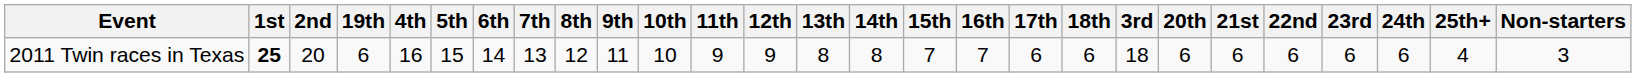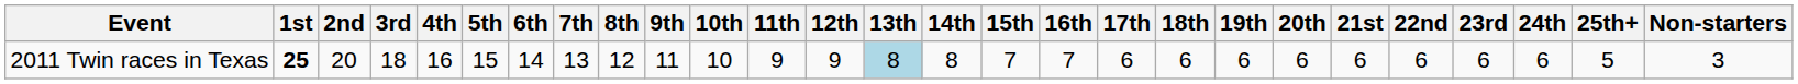 <table class="wikitable" style="text-align:center">
 <tr>
 <th>Event</th>
 <th>1st</th>
 <th>2nd</th>
-<th>19th</th>
+<th>3rd</th>
 <th>4th</th>
 <th>5th</th>
 <th>6th</th>
 <th>7th</th>
 <th>8th</th>
 <th>9th</th>
 <th>10th</th>
 <th>11th</th>
 <th>12th</th>
 <th>13th</th>
 <th>14th</th>
 <th>15th</th>
 <th>16th</th>
 <th>17th</th>
 <th>18th</th>
-<th>3rd</th>
+<th>19th</th>
 <th>20th</th>
 <th>21st</th>
 <th>22nd</th>
 <th>23rd</th>
 <th>24th</th>
 <th>25th+</th>
 <th>Non-starters</th>
 </tr>
 <tr>
 <td>2011 Twin races in Texas</td>
 <td><strong>25</strong></td>
 <td>20</td>
-<td>6</td>
+<td>18</td>
 <td>16</td>
 <td>15</td>
 <td>14</td>
 <td>13</td>
 <td>12</td>
 <td>11</td>
 <td>10</td>
 <td>9</td>
 <td>9</td>
-<td>8</td>
+<td style="background: lightblue;">8</td>
 <td>8</td>
 <td>7</td>
 <td>7</td>
 <td>6</td>
 <td>6</td>
-<td>18</td>
 <td>6</td>
 <td>6</td>
 <td>6</td>
 <td>6</td>
 <td>6</td>
-<td>4</td>
+<td>6</td>
+<td>5</td>
 <td>3</td>
 </tr>
 </table>
